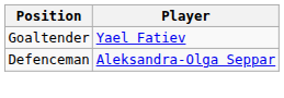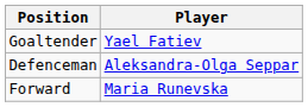 <table class="wikitable">
 <tr>
 <th>Position</th>
 <th>Player</th>
 </tr>
 <tr>
 <td>Goaltender</td>
 <td> <a href='#'>Yael Fatiev</a></td>
 </tr>
 <tr>
 <td>Defenceman</td>
 <td> <a href='#'>Aleksandra-Olga Seppar</a></td>
 </tr>
+<tr>
+<td>Forward</td>
+<td> <a href='#'>Maria Runevska</a></td>
+</tr>
 </table>
